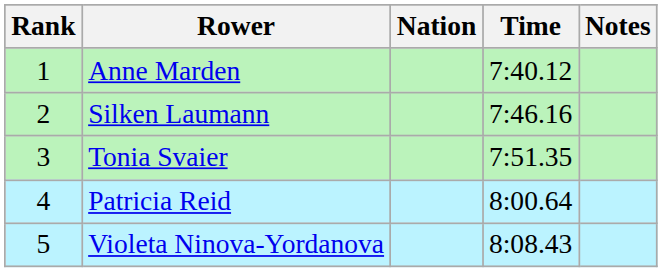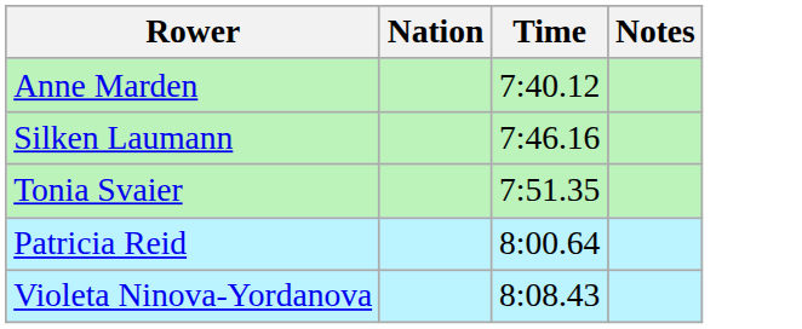 <table class="wikitable sortable" style="text-align:center">
 <tr>
-<th>Rank</th>
 <th>Rower</th>
 <th>Nation</th>
 <th>Time</th>
 <th>Notes</th>
 </tr>
 <tr bgcolor=bbf3bb>
-<td>1</td>
 <td align=left data-sort-value="Marden, Anne"><a href='#'>Anne Marden</a></td>
 <td align=left></td>
 <td>7:40.12</td>
 <td></td>
 </tr>
 <tr bgcolor=bbf3bb>
-<td>2</td>
 <td align=left data-sort-value="Laumann, Silken"><a href='#'>Silken Laumann</a></td>
 <td align=left></td>
 <td>7:46.16</td>
 <td></td>
 </tr>
 <tr bgcolor=bbf3bb>
-<td>3</td>
 <td align=left data-sort-value="Svaier, Tonia"><a href='#'>Tonia Svaier</a></td>
 <td align=left></td>
 <td>7:51.35</td>
 <td></td>
 </tr>
 <tr bgcolor=bbf3ff>
-<td>4</td>
 <td align=left data-sort-value="Reid, Patricia"><a href='#'>Patricia Reid</a></td>
 <td align=left></td>
 <td>8:00.64</td>
 <td></td>
 </tr>
 <tr bgcolor=bbf3ff>
-<td>5</td>
 <td align=left data-sort-value="Ninova-Yordanova, Violeta"><a href='#'>Violeta Ninova-Yordanova</a></td>
 <td align=left></td>
 <td>8:08.43</td>
 <td></td>
 </tr>
 </table>
